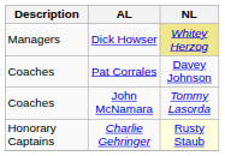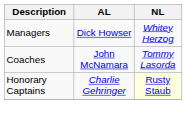 <table class="wikitable" width="33%">
 <tr align="center"  bgcolor="#dddddd">
 <th width="30%">Description</th>
 <th width="20%">AL</th>
 <th width="20%">NL</th>
 </tr>
 <tr align=center>
 <td align=left>Managers</td>
 <td><a href='#'>Dick Howser</a></td>
-<td style="background: khaki;"><em><a href='#'>Whitey Herzog</a></em></td>
-</tr>
-<tr align=center>
-<td align=left>Coaches</td>
-<td><a href='#'>Pat Corrales</a></td>
-<td><a href='#'>Davey Johnson</a></td>
+<td><em><a href='#'>Whitey Herzog</a></em></td>
 </tr>
 <tr align=center>
 <td align=left>Coaches</td>
 <td><a href='#'>John McNamara</a></td>
 <td><em><a href='#'>Tommy Lasorda</a></em></td>
 </tr>
 <tr align=center>
 <td align=left>Honorary Captains</td>
 <td><em><a href='#'>Charlie Gehringer</a></em></td>
 <td style="background: lightyellow;"><a href='#'>Rusty Staub</a></td>
 </tr>
 <tr align=center>
 </tr>
 </table>
